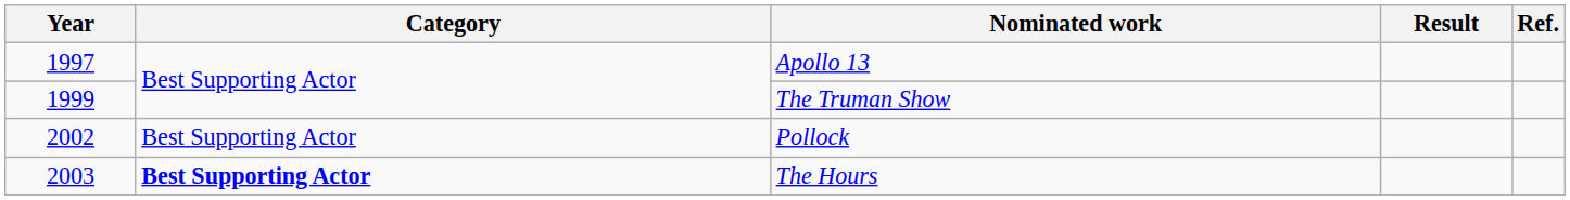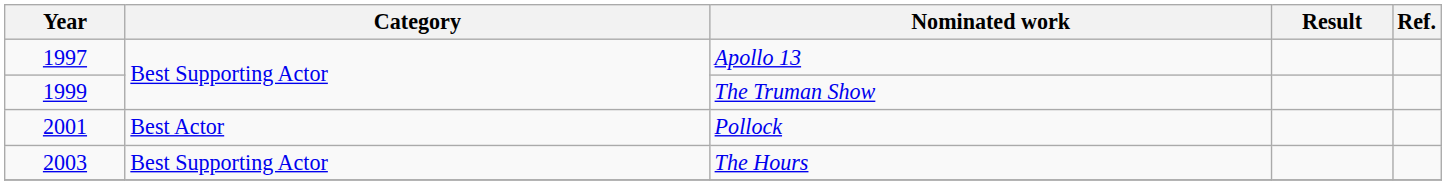 <table class=wikitable>
 <tr>
 <th scope="col" style="width:5em;">Year</th>
 <th scope="col" style="width:26em;">Category</th>
 <th scope="col" style="width:25em;">Nominated work</th>
 <th scope="col" style="width:5em;">Result</th>
 <th>Ref.</th>
 </tr>
 <tr>
 <td style="text-align:center;"><a href='#'>1997</a></td>
 <td rowspan=2><a href='#'>Best Supporting Actor</a></td>
 <td><em><a href='#'>Apollo 13</a></em></td>
 <td></td>
 <td></td>
 </tr>
 <tr>
 <td style="text-align:center;"><a href='#'>1999</a></td>
 <td><em><a href='#'>The Truman Show</a></em></td>
 <td></td>
 <td></td>
 </tr>
 <tr>
-<td style="text-align:center;"><a href='#'>2002</a></td>
-<td><a href='#'>Best Supporting Actor</a></td>
+<td style="text-align:center;"><a href='#'>2001</a></td>
+<td><a href='#'>Best Actor</a></td>
 <td><em><a href='#'>Pollock</a></em></td>
 <td></td>
 <td></td>
 </tr>
 <tr>
 <td style="text-align:center;"><a href='#'>2003</a></td>
-<td><strong><a href='#'>Best Supporting Actor</a></strong></td>
+<td><a href='#'>Best Supporting Actor</a></td>
 <td><em><a href='#'>The Hours</a></em></td>
 <td></td>
 <td></td>
 </tr>
 <tr>
 </tr>
 </table>
